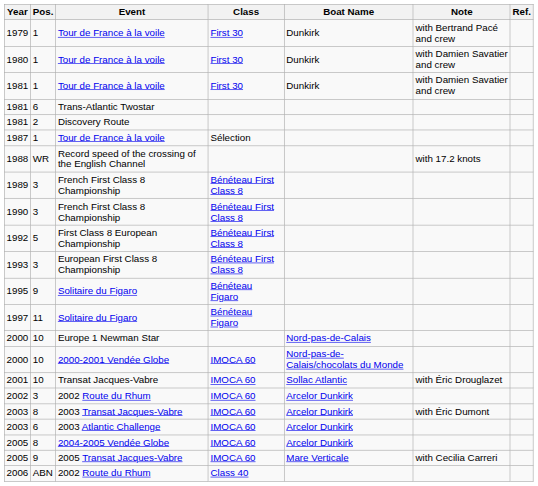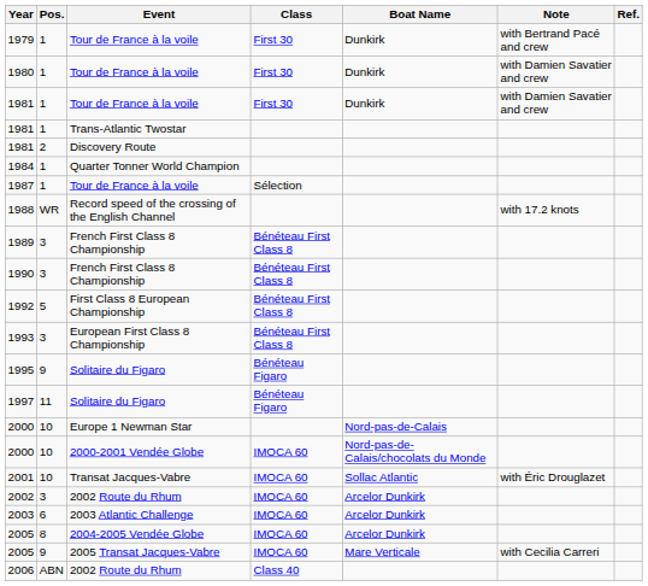 <table class="wikitable sortable">
 <tr>
 <th>Year</th>
 <th>Pos.</th>
 <th>Event</th>
 <th>Class</th>
 <th>Boat Name</th>
 <th>Note</th>
 <th>Ref.</th>
 </tr>
 <tr>
 <td>1979</td>
 <td>1</td>
 <td><a href='#'>Tour de France à la voile</a></td>
 <td><a href='#'>First 30</a></td>
 <td>Dunkirk</td>
 <td>with Bertrand Pacé and crew</td>
 <td></td>
 </tr>
 <tr>
 <td>1980</td>
 <td>1</td>
 <td><a href='#'>Tour de France à la voile</a></td>
 <td><a href='#'>First 30</a></td>
 <td>Dunkirk</td>
 <td>with Damien Savatier and crew</td>
 <td></td>
 </tr>
 <tr>
 <td>1981</td>
 <td>1</td>
 <td><a href='#'>Tour de France à la voile</a></td>
 <td><a href='#'>First 30</a></td>
 <td>Dunkirk</td>
 <td>with Damien Savatier and crew</td>
 <td></td>
 </tr>
 <tr>
 <td>1981</td>
-<td>6</td>
+<td>1</td>
 <td>Trans-Atlantic Twostar</td>
 <td></td>
 <td></td>
 <td></td>
 <td></td>
 </tr>
 <tr>
 <td>1981</td>
 <td>2</td>
 <td>Discovery Route</td>
+<td></td>
+<td></td>
+<td></td>
+<td></td>
+</tr>
+<tr>
+<td>1984</td>
+<td>1</td>
+<td>Quarter Tonner World Champion</td>
 <td></td>
 <td></td>
 <td></td>
 <td></td>
 </tr>
 <tr>
 <td>1987</td>
 <td>1</td>
 <td><a href='#'>Tour de France à la voile</a></td>
 <td>Sélection</td>
 <td></td>
 <td></td>
 <td></td>
 </tr>
 <tr>
 <td>1988</td>
 <td>WR</td>
 <td>Record speed of the crossing of the English Channel</td>
 <td></td>
 <td></td>
 <td>with 17.2 knots</td>
 <td></td>
 </tr>
 <tr>
 <td>1989</td>
 <td>3</td>
 <td>French First Class 8 Championship</td>
 <td><a href='#'>Bénéteau First Class 8</a></td>
 <td></td>
 <td></td>
 <td></td>
 </tr>
 <tr>
 <td>1990</td>
 <td>3</td>
 <td>French First Class 8 Championship</td>
 <td><a href='#'>Bénéteau First Class 8</a></td>
 <td></td>
 <td></td>
 <td></td>
 </tr>
 <tr>
 <td>1992</td>
 <td>5</td>
 <td>First Class 8 European Championship</td>
 <td><a href='#'>Bénéteau First Class 8</a></td>
 <td></td>
 <td></td>
 <td></td>
 </tr>
 <tr>
 <td>1993</td>
 <td>3</td>
 <td>European First Class 8 Championship</td>
 <td><a href='#'>Bénéteau First Class 8</a></td>
 <td></td>
 <td></td>
 <td></td>
 </tr>
 <tr>
 <td>1995</td>
 <td>9</td>
 <td><a href='#'>Solitaire du Figaro</a></td>
 <td><a href='#'>Bénéteau Figaro</a></td>
 <td></td>
 <td></td>
 <td></td>
 </tr>
 <tr>
 <td>1997</td>
 <td>11</td>
 <td><a href='#'>Solitaire du Figaro</a></td>
 <td><a href='#'>Bénéteau Figaro</a></td>
 <td></td>
 <td></td>
 <td></td>
 </tr>
 <tr>
 <td>2000</td>
 <td>10</td>
 <td>Europe 1 Newman Star</td>
 <td></td>
 <td><a href='#'>Nord-pas-de-Calais</a></td>
 <td></td>
 <td></td>
 </tr>
 <tr>
 <td>2000</td>
 <td>10</td>
 <td><a href='#'>2000-2001 Vendée Globe</a></td>
 <td><a href='#'>IMOCA 60</a></td>
 <td><a href='#'>Nord-pas-de-Calais/chocolats du Monde</a></td>
 <td></td>
 <td></td>
 </tr>
 <tr>
 <td>2001</td>
 <td>10</td>
 <td>Transat Jacques-Vabre</td>
 <td><a href='#'>IMOCA 60</a></td>
 <td><a href='#'>Sollac Atlantic</a></td>
 <td>with Éric Drouglazet</td>
 <td></td>
 </tr>
 <tr>
 <td>2002</td>
 <td>3</td>
 <td>2002 <a href='#'>Route du Rhum</a></td>
 <td><a href='#'>IMOCA 60</a></td>
 <td><a href='#'>Arcelor Dunkirk</a></td>
 <td></td>
 <td></td>
 </tr>
 <tr>
 <td>2003</td>
-<td>8</td>
-<td>2003 <a href='#'>Transat Jacques-Vabre</a></td>
-<td><a href='#'>IMOCA 60</a></td>
-<td><a href='#'>Arcelor Dunkirk</a></td>
-<td>with Éric Dumont</td>
-<td></td>
-</tr>
-<tr>
-<td>2003</td>
 <td>6</td>
 <td>2003 <a href='#'>Atlantic Challenge</a></td>
 <td><a href='#'>IMOCA 60</a></td>
 <td><a href='#'>Arcelor Dunkirk</a></td>
 <td></td>
 <td></td>
 </tr>
 <tr>
 <td>2005</td>
 <td>8</td>
 <td><a href='#'>2004-2005 Vendée Globe</a></td>
 <td><a href='#'>IMOCA 60</a></td>
 <td><a href='#'>Arcelor Dunkirk</a></td>
 <td></td>
 <td></td>
 </tr>
 <tr>
 <td>2005</td>
 <td>9</td>
 <td>2005 <a href='#'>Transat Jacques-Vabre</a></td>
 <td><a href='#'>IMOCA 60</a></td>
 <td><a href='#'>Mare Verticale</a></td>
 <td>with Cecilia Carreri</td>
 <td></td>
 </tr>
 <tr>
 <td>2006</td>
 <td>ABN</td>
 <td>2002 <a href='#'>Route du Rhum</a></td>
 <td><a href='#'>Class 40</a></td>
 <td></td>
 <td></td>
 <td></td>
 </tr>
 </table>
